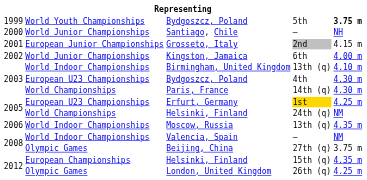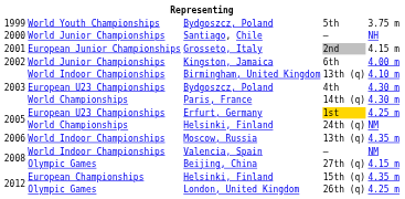 <table>
 <tr>
 <th colspan="5">Representing </th>
 </tr>
 <tr>
 <td>1999</td>
 <td><a href='#'>World Youth Championships</a></td>
 <td><a href='#'>Bydgoszcz, Poland</a></td>
 <td>5th</td>
-<td><strong>3.75 m</strong></td>
+<td>3.75 m</td>
 </tr>
 <tr>
 <td>2000</td>
 <td><a href='#'>World Junior Championships</a></td>
 <td><a href='#'>Santiago</a>, <a href='#'>Chile</a></td>
 <td>—</td>
 <td><a href='#'>NH</a></td>
 </tr>
 <tr>
 <td>2001</td>
 <td><a href='#'>European Junior Championships</a></td>
 <td><a href='#'>Grosseto, Italy</a></td>
 <td bgcolor=silver>2nd</td>
 <td>4.15 m</td>
 </tr>
 <tr>
 <td>2002</td>
 <td><a href='#'>World Junior Championships</a></td>
 <td><a href='#'>Kingston, Jamaica</a></td>
 <td>6th</td>
 <td><a href='#'>4.00 m</a></td>
 </tr>
 <tr>
 <td rowspan=3>2003</td>
 <td><a href='#'>World Indoor Championships</a></td>
 <td><a href='#'>Birmingham, United Kingdom</a></td>
 <td>13th (q)</td>
 <td><a href='#'>4.10 m</a></td>
 </tr>
 <tr>
 <td><a href='#'>European U23 Championships</a></td>
 <td><a href='#'>Bydgoszcz, Poland</a></td>
 <td>4th</td>
 <td><a href='#'>4.30 m</a></td>
 </tr>
 <tr>
 <td><a href='#'>World Championships</a></td>
 <td><a href='#'>Paris, France</a></td>
 <td>14th (q)</td>
 <td><a href='#'>4.30 m</a></td>
 </tr>
 <tr>
 <td rowspan=2>2005</td>
 <td><a href='#'>European U23 Championships</a></td>
 <td><a href='#'>Erfurt, Germany</a></td>
 <td bgcolor=gold>1st</td>
 <td><a href='#'>4.25 m</a></td>
 </tr>
 <tr>
 <td><a href='#'>World Championships</a></td>
 <td><a href='#'>Helsinki, Finland</a></td>
 <td>24th (q)</td>
 <td><a href='#'>NM</a></td>
 </tr>
 <tr>
 <td>2006</td>
 <td><a href='#'>World Indoor Championships</a></td>
 <td><a href='#'>Moscow, Russia</a></td>
 <td>13th (q)</td>
 <td><a href='#'>4.35 m</a></td>
 </tr>
 <tr>
 <td rowspan=2>2008</td>
 <td><a href='#'>World Indoor Championships</a></td>
 <td><a href='#'>Valencia, Spain</a></td>
 <td>–</td>
 <td><a href='#'>NM</a></td>
 </tr>
 <tr>
 <td><a href='#'>Olympic Games</a></td>
 <td><a href='#'>Beijing, China</a></td>
 <td>27th (q)</td>
-<td>3.75 m</td>
+<td><a href='#'>4.15 m</a></td>
 </tr>
 <tr>
 <td rowspan=2>2012</td>
 <td><a href='#'>European Championships</a></td>
 <td><a href='#'>Helsinki, Finland</a></td>
 <td>15th (q)</td>
 <td><a href='#'>4.35 m</a></td>
 </tr>
 <tr>
 <td><a href='#'>Olympic Games</a></td>
 <td><a href='#'>London, United Kingdom</a></td>
 <td>26th (q)</td>
 <td><a href='#'>4.25 m</a></td>
 </tr>
 </table>
